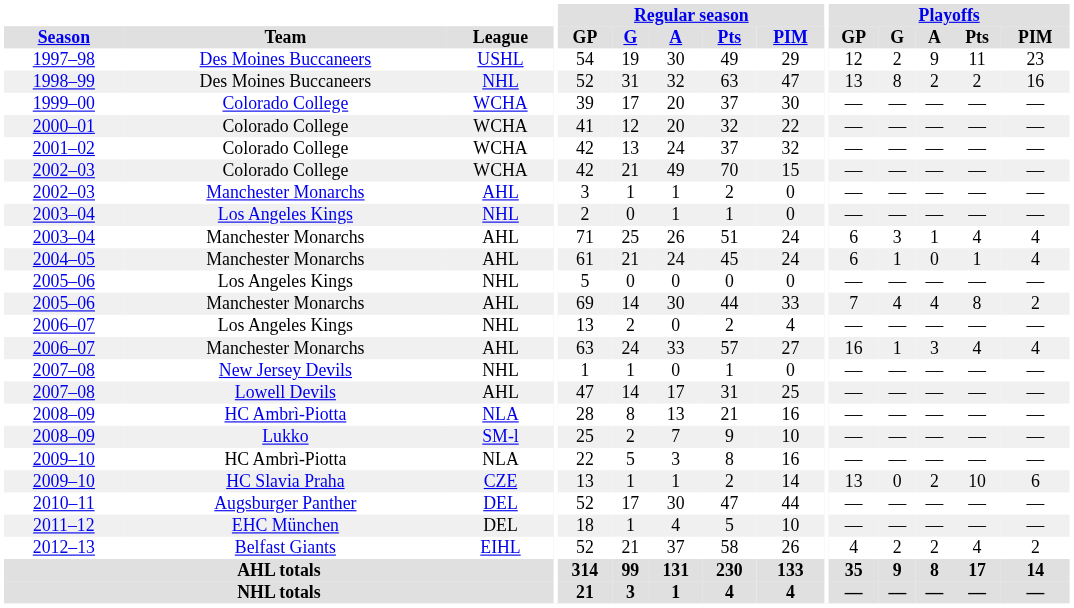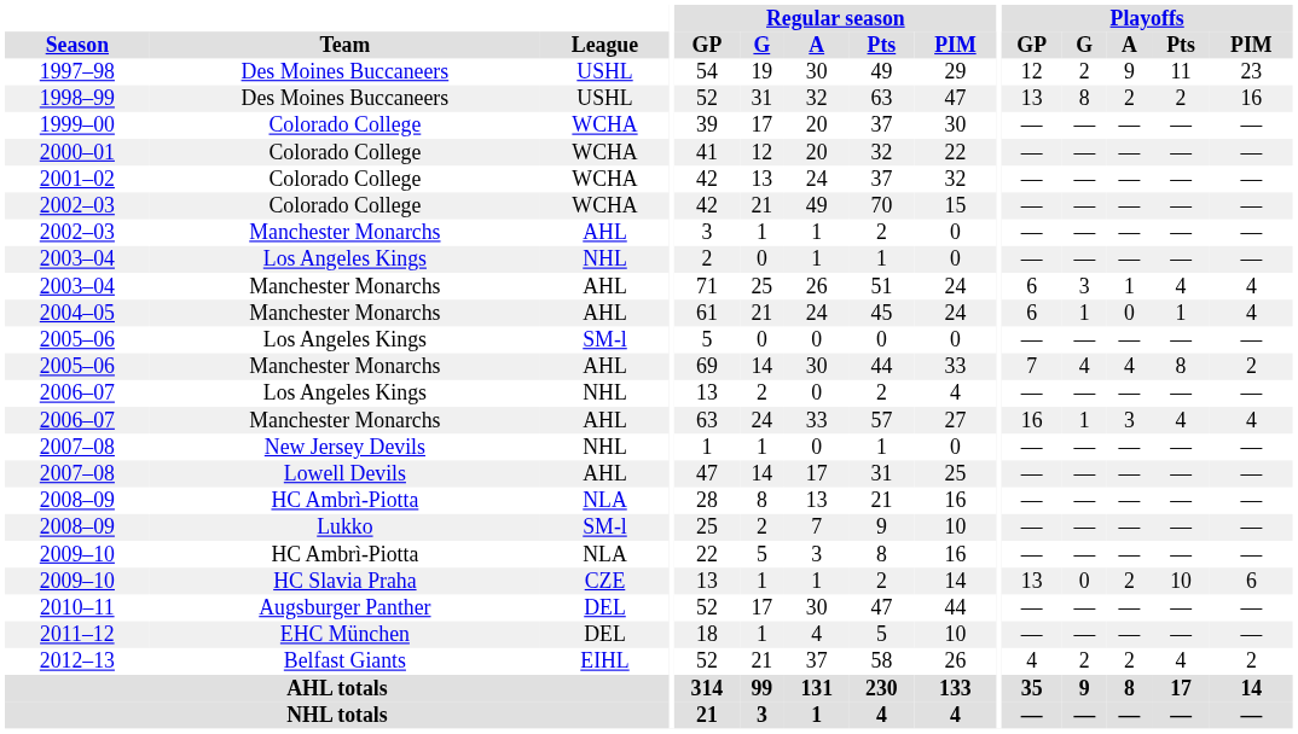 <table border="0" cellpadding="1" cellspacing="0" style="text-align:center; width:60em">
 <tr bgcolor="#e0e0e0">
 <th colspan="3" bgcolor="#ffffff"></th>
 <th rowspan="100" bgcolor="#ffffff"></th>
 <th colspan="5"><a href='#'>Regular season</a></th>
 <th rowspan="100" bgcolor="#ffffff"></th>
 <th colspan="5"><a href='#'>Playoffs</a></th>
 </tr>
 <tr bgcolor="#e0e0e0">
 <th><a href='#'>Season</a></th>
 <th>Team</th>
 <th>League</th>
 <th>GP</th>
 <th><a href='#'>G</a></th>
 <th><a href='#'>A</a></th>
 <th><a href='#'>Pts</a></th>
 <th><a href='#'>PIM</a></th>
 <th>GP</th>
 <th>G</th>
 <th>A</th>
 <th>Pts</th>
 <th>PIM</th>
 </tr>
 <tr>
 <td><a href='#'>1997–98</a></td>
 <td><a href='#'>Des Moines Buccaneers</a></td>
 <td><a href='#'>USHL</a></td>
 <td>54</td>
 <td>19</td>
 <td>30</td>
 <td>49</td>
 <td>29</td>
 <td>12</td>
 <td>2</td>
 <td>9</td>
 <td>11</td>
 <td>23</td>
 </tr>
 <tr bgcolor="#f0f0f0">
 <td><a href='#'>1998–99</a></td>
 <td>Des Moines Buccaneers</td>
-<td><a href='#'>NHL</a></td>
+<td>USHL</td>
 <td>52</td>
 <td>31</td>
 <td>32</td>
 <td>63</td>
 <td>47</td>
 <td>13</td>
 <td>8</td>
 <td>2</td>
 <td>2</td>
 <td>16</td>
 </tr>
 <tr>
 <td><a href='#'>1999–00</a></td>
 <td><a href='#'>Colorado College</a></td>
 <td><a href='#'>WCHA</a></td>
 <td>39</td>
 <td>17</td>
 <td>20</td>
 <td>37</td>
 <td>30</td>
 <td>—</td>
 <td>—</td>
 <td>—</td>
 <td>—</td>
 <td>—</td>
 </tr>
 <tr bgcolor="#f0f0f0">
 <td><a href='#'>2000–01</a></td>
 <td>Colorado College</td>
 <td>WCHA</td>
 <td>41</td>
 <td>12</td>
 <td>20</td>
 <td>32</td>
 <td>22</td>
 <td>—</td>
 <td>—</td>
 <td>—</td>
 <td>—</td>
 <td>—</td>
 </tr>
 <tr>
 <td><a href='#'>2001–02</a></td>
 <td>Colorado College</td>
 <td>WCHA</td>
 <td>42</td>
 <td>13</td>
 <td>24</td>
 <td>37</td>
 <td>32</td>
 <td>—</td>
 <td>—</td>
 <td>—</td>
 <td>—</td>
 <td>—</td>
 </tr>
 <tr bgcolor="#f0f0f0">
 <td><a href='#'>2002–03</a></td>
 <td>Colorado College</td>
 <td>WCHA</td>
 <td>42</td>
 <td>21</td>
 <td>49</td>
 <td>70</td>
 <td>15</td>
 <td>—</td>
 <td>—</td>
 <td>—</td>
 <td>—</td>
 <td>—</td>
 </tr>
 <tr>
 <td><a href='#'>2002–03</a></td>
 <td><a href='#'>Manchester Monarchs</a></td>
 <td><a href='#'>AHL</a></td>
 <td>3</td>
 <td>1</td>
 <td>1</td>
 <td>2</td>
 <td>0</td>
 <td>—</td>
 <td>—</td>
 <td>—</td>
 <td>—</td>
 <td>—</td>
 </tr>
 <tr bgcolor="#f0f0f0">
 <td><a href='#'>2003–04</a></td>
 <td><a href='#'>Los Angeles Kings</a></td>
 <td><a href='#'>NHL</a></td>
 <td>2</td>
 <td>0</td>
 <td>1</td>
 <td>1</td>
 <td>0</td>
 <td>—</td>
 <td>—</td>
 <td>—</td>
 <td>—</td>
 <td>—</td>
 </tr>
 <tr>
 <td><a href='#'>2003–04</a></td>
 <td>Manchester Monarchs</td>
 <td>AHL</td>
 <td>71</td>
 <td>25</td>
 <td>26</td>
 <td>51</td>
 <td>24</td>
 <td>6</td>
 <td>3</td>
 <td>1</td>
 <td>4</td>
 <td>4</td>
 </tr>
 <tr bgcolor="#f0f0f0">
 <td><a href='#'>2004–05</a></td>
 <td>Manchester Monarchs</td>
 <td>AHL</td>
 <td>61</td>
 <td>21</td>
 <td>24</td>
 <td>45</td>
 <td>24</td>
 <td>6</td>
 <td>1</td>
 <td>0</td>
 <td>1</td>
 <td>4</td>
 </tr>
 <tr>
 <td><a href='#'>2005–06</a></td>
 <td>Los Angeles Kings</td>
-<td>NHL</td>
+<td><a href='#'>SM-l</a></td>
 <td>5</td>
 <td>0</td>
 <td>0</td>
 <td>0</td>
 <td>0</td>
 <td>—</td>
 <td>—</td>
 <td>—</td>
 <td>—</td>
 <td>—</td>
 </tr>
 <tr bgcolor="#f0f0f0">
 <td><a href='#'>2005–06</a></td>
 <td>Manchester Monarchs</td>
 <td>AHL</td>
 <td>69</td>
 <td>14</td>
 <td>30</td>
 <td>44</td>
 <td>33</td>
 <td>7</td>
 <td>4</td>
 <td>4</td>
 <td>8</td>
 <td>2</td>
 </tr>
 <tr>
 <td><a href='#'>2006–07</a></td>
 <td>Los Angeles Kings</td>
 <td>NHL</td>
 <td>13</td>
 <td>2</td>
 <td>0</td>
 <td>2</td>
 <td>4</td>
 <td>—</td>
 <td>—</td>
 <td>—</td>
 <td>—</td>
 <td>—</td>
 </tr>
 <tr bgcolor="#f0f0f0">
 <td><a href='#'>2006–07</a></td>
 <td>Manchester Monarchs</td>
 <td>AHL</td>
 <td>63</td>
 <td>24</td>
 <td>33</td>
 <td>57</td>
 <td>27</td>
 <td>16</td>
 <td>1</td>
 <td>3</td>
 <td>4</td>
 <td>4</td>
 </tr>
 <tr>
 <td><a href='#'>2007–08</a></td>
 <td><a href='#'>New Jersey Devils</a></td>
 <td>NHL</td>
 <td>1</td>
 <td>1</td>
 <td>0</td>
 <td>1</td>
 <td>0</td>
 <td>—</td>
 <td>—</td>
 <td>—</td>
 <td>—</td>
 <td>—</td>
 </tr>
 <tr bgcolor="#f0f0f0">
 <td><a href='#'>2007–08</a></td>
 <td><a href='#'>Lowell Devils</a></td>
 <td>AHL</td>
 <td>47</td>
 <td>14</td>
 <td>17</td>
 <td>31</td>
 <td>25</td>
 <td>—</td>
 <td>—</td>
 <td>—</td>
 <td>—</td>
 <td>—</td>
 </tr>
 <tr>
 <td><a href='#'>2008–09</a></td>
 <td><a href='#'>HC Ambrì-Piotta</a></td>
 <td><a href='#'>NLA</a></td>
 <td>28</td>
 <td>8</td>
 <td>13</td>
 <td>21</td>
 <td>16</td>
 <td>—</td>
 <td>—</td>
 <td>—</td>
 <td>—</td>
 <td>—</td>
 </tr>
 <tr bgcolor="#f0f0f0">
 <td><a href='#'>2008–09</a></td>
 <td><a href='#'>Lukko</a></td>
 <td><a href='#'>SM-l</a></td>
 <td>25</td>
 <td>2</td>
 <td>7</td>
 <td>9</td>
 <td>10</td>
 <td>—</td>
 <td>—</td>
 <td>—</td>
 <td>—</td>
 <td>—</td>
 </tr>
 <tr>
 <td><a href='#'>2009–10</a></td>
 <td>HC Ambrì-Piotta</td>
 <td>NLA</td>
 <td>22</td>
 <td>5</td>
 <td>3</td>
 <td>8</td>
 <td>16</td>
 <td>—</td>
 <td>—</td>
 <td>—</td>
 <td>—</td>
 <td>—</td>
 </tr>
 <tr bgcolor="#f0f0f0">
 <td><a href='#'>2009–10</a></td>
 <td><a href='#'>HC Slavia Praha</a></td>
 <td><a href='#'>CZE</a></td>
 <td>13</td>
 <td>1</td>
 <td>1</td>
 <td>2</td>
 <td>14</td>
 <td>13</td>
 <td>0</td>
 <td>2</td>
 <td>10</td>
 <td>6</td>
 </tr>
 <tr>
 <td><a href='#'>2010–11</a></td>
 <td><a href='#'>Augsburger Panther</a></td>
 <td><a href='#'>DEL</a></td>
 <td>52</td>
 <td>17</td>
 <td>30</td>
 <td>47</td>
 <td>44</td>
 <td>—</td>
 <td>—</td>
 <td>—</td>
 <td>—</td>
 <td>—</td>
 </tr>
 <tr bgcolor="#f0f0f0">
 <td><a href='#'>2011–12</a></td>
 <td><a href='#'>EHC München</a></td>
 <td>DEL</td>
 <td>18</td>
 <td>1</td>
 <td>4</td>
 <td>5</td>
 <td>10</td>
 <td>—</td>
 <td>—</td>
 <td>—</td>
 <td>—</td>
 <td>—</td>
 </tr>
 <tr>
 <td><a href='#'>2012–13</a></td>
 <td><a href='#'>Belfast Giants</a></td>
 <td><a href='#'>EIHL</a></td>
 <td>52</td>
 <td>21</td>
 <td>37</td>
 <td>58</td>
 <td>26</td>
 <td>4</td>
 <td>2</td>
 <td>2</td>
 <td>4</td>
 <td>2</td>
 </tr>
 <tr bgcolor="#e0e0e0">
 <th colspan="3">AHL totals</th>
 <th>314</th>
 <th>99</th>
 <th>131</th>
 <th>230</th>
 <th>133</th>
 <th>35</th>
 <th>9</th>
 <th>8</th>
 <th>17</th>
 <th>14</th>
 </tr>
 <tr bgcolor="#e0e0e0">
 <th colspan="3">NHL totals</th>
 <th>21</th>
 <th>3</th>
 <th>1</th>
 <th>4</th>
 <th>4</th>
 <th>—</th>
 <th>—</th>
 <th>—</th>
 <th>—</th>
 <th>—</th>
 </tr>
 </table>
